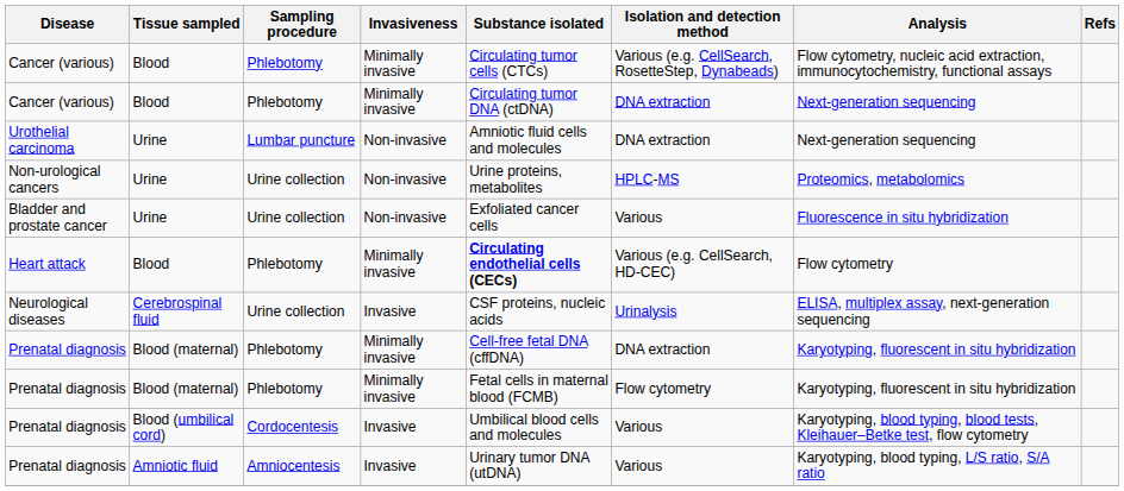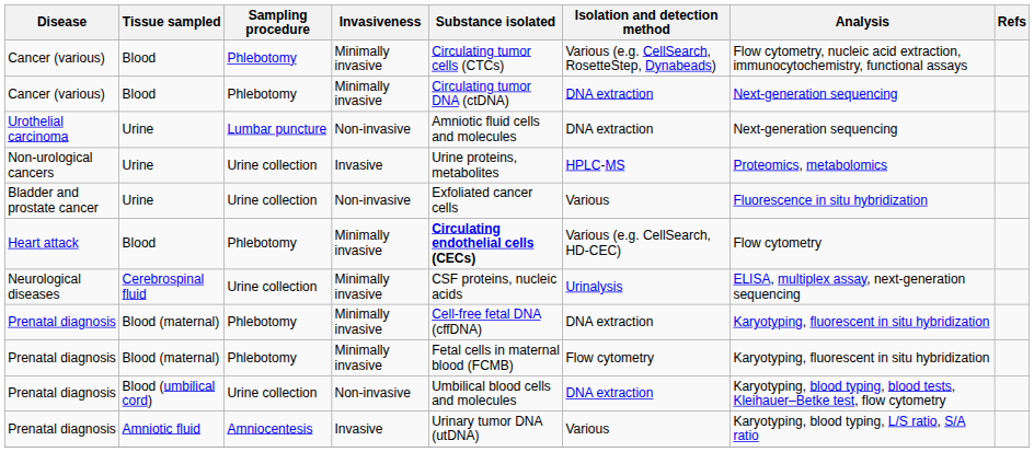 <table class="wikitable sortable" border="1">
 <tr>
 <th scope="col">Disease</th>
 <th scope="col">Tissue sampled</th>
 <th scope="col">Sampling procedure</th>
 <th scope="col">Invasiveness</th>
 <th scope="col">Substance isolated</th>
 <th scope="col">Isolation and detection method</th>
 <th scope="col">Analysis</th>
 <th scope="col">Refs</th>
 </tr>
 <tr>
 <td>Cancer (various)</td>
 <td>Blood</td>
 <td><a href='#'>Phlebotomy</a></td>
 <td>Minimally invasive</td>
 <td><a href='#'>Circulating tumor cells</a> (CTCs)</td>
 <td>Various (e.g. <a href='#'>CellSearch</a>, RosetteStep, <a href='#'>Dynabeads</a>)</td>
 <td>Flow cytometry, nucleic acid extraction, immunocytochemistry, functional assays</td>
 <td></td>
 </tr>
 <tr>
 <td>Cancer (various)</td>
 <td>Blood</td>
 <td>Phlebotomy</td>
 <td>Minimally invasive</td>
 <td><a href='#'>Circulating tumor DNA</a> (ctDNA)</td>
 <td><a href='#'>DNA extraction</a></td>
 <td><a href='#'>Next-generation sequencing</a></td>
 <td></td>
 </tr>
 <tr>
 <td><a href='#'>Urothelial carcinoma</a></td>
 <td>Urine</td>
 <td><a href='#'>Lumbar puncture</a></td>
 <td>Non-invasive</td>
 <td>Amniotic fluid cells and molecules</td>
 <td>DNA extraction</td>
 <td>Next-generation sequencing</td>
 <td></td>
 </tr>
 <tr>
 <td>Non-urological cancers</td>
 <td>Urine</td>
 <td>Urine collection</td>
-<td>Non-invasive</td>
+<td>Invasive</td>
 <td>Urine proteins, metabolites</td>
 <td><a href='#'>HPLC</a>-<a href='#'>MS</a></td>
 <td><a href='#'>Proteomics</a>, <a href='#'>metabolomics</a></td>
 <td></td>
 </tr>
 <tr>
 <td>Bladder and prostate cancer</td>
 <td>Urine</td>
 <td>Urine collection</td>
 <td>Non-invasive</td>
 <td>Exfoliated cancer cells</td>
 <td>Various</td>
 <td><a href='#'>Fluorescence in situ hybridization</a></td>
 <td></td>
 </tr>
 <tr>
 <td><a href='#'>Heart attack</a></td>
 <td>Blood</td>
 <td>Phlebotomy</td>
 <td>Minimally invasive</td>
 <td><strong><a href='#'>Circulating endothelial cells</a> (CECs)</strong></td>
 <td>Various (e.g. CellSearch, HD-CEC)</td>
 <td>Flow cytometry</td>
 <td></td>
 </tr>
 <tr>
 <td>Neurological diseases</td>
 <td><a href='#'>Cerebrospinal fluid</a></td>
 <td>Urine collection</td>
-<td>Invasive</td>
+<td>Minimally invasive</td>
 <td>CSF proteins, nucleic acids</td>
 <td><a href='#'>Urinalysis</a></td>
 <td><a href='#'>ELISA</a>, <a href='#'>multiplex assay</a>, next-generation sequencing</td>
 <td></td>
 </tr>
 <tr>
 <td><a href='#'>Prenatal diagnosis</a></td>
 <td>Blood (maternal)</td>
 <td>Phlebotomy</td>
 <td>Minimally invasive</td>
 <td><a href='#'>Cell-free fetal DNA</a> (cffDNA)</td>
 <td>DNA extraction</td>
 <td><a href='#'>Karyotyping</a>, <a href='#'>fluorescent in situ hybridization</a></td>
 <td></td>
 </tr>
 <tr>
 <td>Prenatal diagnosis</td>
 <td>Blood (maternal)</td>
 <td>Phlebotomy</td>
 <td>Minimally invasive</td>
 <td>Fetal cells in maternal blood (FCMB)</td>
 <td>Flow cytometry</td>
 <td>Karyotyping, fluorescent in situ hybridization</td>
 <td></td>
 </tr>
 <tr>
 <td>Prenatal diagnosis</td>
 <td>Blood (<a href='#'>umbilical cord</a>)</td>
-<td><a href='#'>Cordocentesis</a></td>
-<td>Invasive</td>
+<td>Urine collection</td>
+<td>Non-invasive</td>
 <td>Umbilical blood cells and molecules</td>
-<td>Various</td>
+<td><a href='#'>DNA extraction</a></td>
 <td>Karyotyping, <a href='#'>blood typing</a>, <a href='#'>blood tests</a>, <a href='#'>Kleihauer–Betke test</a>, flow cytometry</td>
 <td></td>
 </tr>
 <tr>
 <td>Prenatal diagnosis</td>
 <td><a href='#'>Amniotic fluid</a></td>
 <td><a href='#'>Amniocentesis</a></td>
 <td>Invasive</td>
 <td>Urinary tumor DNA (utDNA)</td>
 <td>Various</td>
 <td>Karyotyping, blood typing, <a href='#'>L/S ratio</a>, <a href='#'>S/A ratio</a></td>
 <td></td>
 </tr>
 <tr>
 </tr>
 </table>
